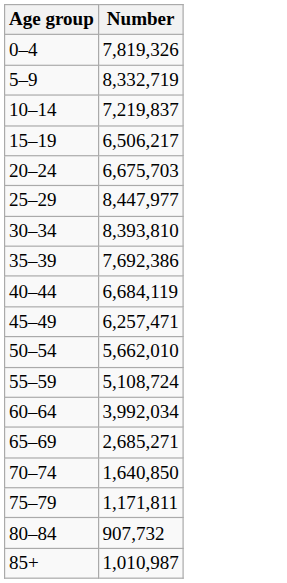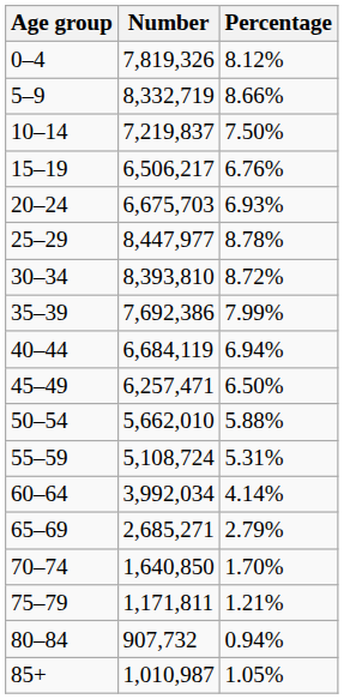 <table class="wikitable sortable mw-collapsible">
 <tr>
 <th>Age group</th>
 <th>Number</th>
+<th>Percentage</th>
 </tr>
 <tr>
 <td>0–4</td>
 <td>7,819,326</td>
+<td>8.12%</td>
 </tr>
 <tr>
 <td>5–9</td>
 <td>8,332,719</td>
+<td>8.66%</td>
 </tr>
 <tr>
 <td>10–14</td>
 <td>7,219,837</td>
+<td>7.50%</td>
 </tr>
 <tr>
 <td>15–19</td>
 <td>6,506,217</td>
+<td>6.76%</td>
 </tr>
 <tr>
 <td>20–24</td>
 <td>6,675,703</td>
+<td>6.93%</td>
 </tr>
 <tr>
 <td>25–29</td>
 <td>8,447,977</td>
+<td>8.78%</td>
 </tr>
 <tr>
 <td>30–34</td>
 <td>8,393,810</td>
+<td>8.72%</td>
 </tr>
 <tr>
 <td>35–39</td>
 <td>7,692,386</td>
+<td>7.99%</td>
 </tr>
 <tr>
 <td>40–44</td>
 <td>6,684,119</td>
+<td>6.94%</td>
 </tr>
 <tr>
 <td>45–49</td>
 <td>6,257,471</td>
+<td>6.50%</td>
 </tr>
 <tr>
 <td>50–54</td>
 <td>5,662,010</td>
+<td>5.88%</td>
 </tr>
 <tr>
 <td>55–59</td>
 <td>5,108,724</td>
+<td>5.31%</td>
 </tr>
 <tr>
 <td>60–64</td>
 <td>3,992,034</td>
+<td>4.14%</td>
 </tr>
 <tr>
 <td>65–69</td>
 <td>2,685,271</td>
+<td>2.79%</td>
 </tr>
 <tr>
 <td>70–74</td>
 <td>1,640,850</td>
+<td>1.70%</td>
 </tr>
 <tr>
 <td>75–79</td>
 <td>1,171,811</td>
+<td>1.21%</td>
 </tr>
 <tr>
 <td>80–84</td>
 <td>907,732</td>
+<td>0.94%</td>
 </tr>
 <tr>
 <td>85+</td>
 <td>1,010,987</td>
+<td>1.05%</td>
 </tr>
 </table>
